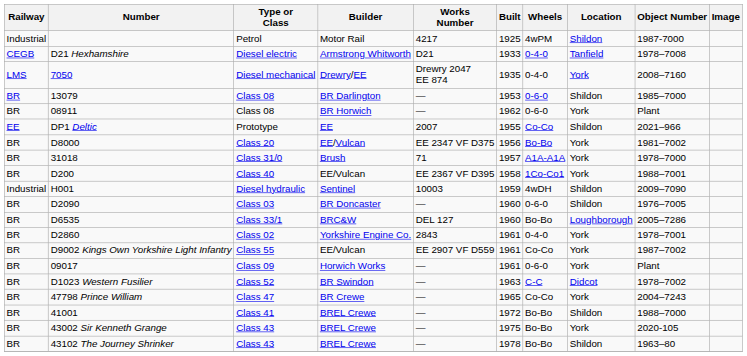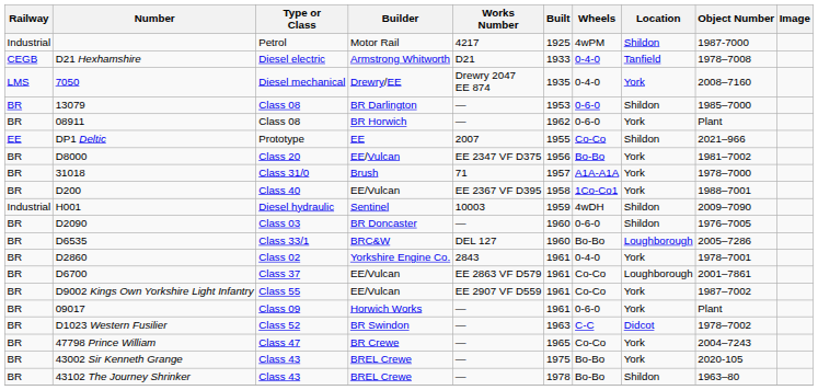 <table class="wikitable sortable">
 <tr>
 <th>Railway</th>
 <th>Number</th>
 <th>Type or <br>Class</th>
 <th>Builder</th>
 <th>Works<br>Number</th>
 <th>Built</th>
 <th>Wheels</th>
 <th>Location</th>
 <th>Object Number</th>
 <th>Image</th>
 </tr>
 <tr>
 <td>Industrial</td>
 <td></td>
 <td>Petrol</td>
 <td>Motor Rail</td>
 <td>4217</td>
 <td>1925</td>
 <td>4wPM</td>
 <td><a href='#'>Shildon</a></td>
 <td>1987-7000</td>
 <td></td>
 </tr>
 <tr>
 <td><a href='#'>CEGB</a></td>
 <td>D21 <em>Hexhamshire</em></td>
 <td><a href='#'>Diesel electric</a></td>
 <td><a href='#'>Armstrong Whitworth</a></td>
 <td>D21</td>
 <td>1933</td>
 <td><a href='#'>0-4-0</a></td>
 <td><a href='#'>Tanfield</a></td>
 <td>1978–7008</td>
 <td></td>
 </tr>
 <tr>
 <td><a href='#'>LMS</a></td>
 <td><a href='#'>7050</a></td>
 <td><a href='#'>Diesel mechanical</a></td>
 <td><a href='#'>Drewry</a>/<a href='#'>EE</a></td>
 <td>Drewry 2047<br>EE 874</td>
 <td>1935</td>
 <td>0-4-0</td>
 <td><a href='#'>York</a></td>
 <td>2008–7160</td>
 <td></td>
 </tr>
 <tr>
 <td><a href='#'>BR</a></td>
 <td>13079</td>
 <td><a href='#'>Class 08</a></td>
 <td><a href='#'>BR Darlington</a></td>
 <td>—</td>
 <td>1953</td>
 <td><a href='#'>0-6-0</a></td>
 <td>Shildon</td>
 <td>1985–7000</td>
 <td></td>
 </tr>
 <tr>
 <td>BR</td>
 <td>08911</td>
 <td>Class 08</td>
 <td><a href='#'>BR Horwich</a></td>
 <td>—</td>
 <td>1962</td>
 <td>0-6-0</td>
 <td>York</td>
 <td>Plant</td>
 <td></td>
 </tr>
 <tr>
 <td><a href='#'>EE</a></td>
 <td>DP1 <em><a href='#'>Deltic</a></em></td>
 <td>Prototype</td>
 <td><a href='#'>EE</a></td>
 <td>2007</td>
 <td>1955</td>
 <td><a href='#'>Co-Co</a></td>
 <td>Shildon</td>
 <td>2021–966</td>
 <td></td>
 </tr>
 <tr>
 <td>BR</td>
 <td>D8000</td>
 <td><a href='#'>Class 20</a></td>
 <td><a href='#'>EE</a>/<a href='#'>Vulcan</a></td>
 <td>EE 2347 VF D375</td>
 <td>1956</td>
 <td><a href='#'>Bo-Bo</a></td>
 <td>York</td>
 <td>1981–7002</td>
 <td></td>
 </tr>
 <tr>
 <td>BR</td>
 <td>31018</td>
 <td><a href='#'>Class 31/0</a></td>
 <td><a href='#'>Brush</a></td>
 <td>71</td>
 <td>1957</td>
 <td><a href='#'>A1A-A1A</a></td>
 <td>York</td>
 <td>1978–7000</td>
 <td></td>
 </tr>
 <tr>
 <td>BR</td>
 <td>D200</td>
 <td><a href='#'>Class 40</a></td>
 <td>EE/Vulcan</td>
 <td>EE 2367 VF D395</td>
 <td>1958</td>
 <td><a href='#'>1Co-Co1</a></td>
 <td>York</td>
 <td>1988–7001</td>
 <td></td>
 </tr>
 <tr>
 <td>Industrial</td>
 <td>H001</td>
 <td><a href='#'>Diesel hydraulic</a></td>
 <td><a href='#'>Sentinel</a></td>
 <td>10003</td>
 <td>1959</td>
 <td>4wDH</td>
 <td>Shildon</td>
 <td>2009–7090</td>
 <td></td>
 </tr>
 <tr>
 <td>BR</td>
 <td>D2090</td>
 <td><a href='#'>Class 03</a></td>
 <td><a href='#'>BR Doncaster</a></td>
 <td>—</td>
 <td>1960</td>
 <td>0-6-0</td>
 <td>Shildon</td>
 <td>1976–7005</td>
 <td></td>
 </tr>
 <tr>
 <td>BR</td>
 <td>D6535</td>
 <td><a href='#'>Class 33/1</a></td>
 <td><a href='#'>BRC&W</a></td>
 <td>DEL 127</td>
 <td>1960</td>
 <td>Bo-Bo</td>
 <td><a href='#'>Loughborough</a></td>
 <td>2005–7286</td>
 <td></td>
 </tr>
 <tr>
 <td>BR</td>
 <td>D2860</td>
 <td><a href='#'>Class 02</a></td>
 <td><a href='#'>Yorkshire Engine Co.</a></td>
 <td>2843</td>
 <td>1961</td>
 <td>0-4-0</td>
 <td>York</td>
 <td>1978–7001</td>
 <td></td>
 </tr>
 <tr>
 <td>BR</td>
+<td>D6700</td>
+<td><a href='#'>Class 37</a></td>
+<td>EE/Vulcan</td>
+<td>EE 2863 VF D579</td>
+<td>1961</td>
+<td>Co-Co</td>
+<td>Loughborough</td>
+<td>2001–7861</td>
+<td></td>
+</tr>
+<tr>
+<td>BR</td>
 <td>D9002 <em>Kings Own Yorkshire Light Infantry</em></td>
 <td><a href='#'>Class 55</a></td>
 <td>EE/Vulcan</td>
 <td>EE 2907 VF D559</td>
 <td>1961</td>
 <td>Co-Co</td>
 <td>York</td>
 <td>1987–7002</td>
 <td></td>
 </tr>
 <tr>
 <td>BR</td>
 <td>09017</td>
 <td><a href='#'>Class 09</a></td>
 <td><a href='#'>Horwich Works</a></td>
 <td>—</td>
 <td>1961</td>
 <td>0-6-0</td>
 <td>York</td>
 <td>Plant</td>
 <td></td>
 </tr>
 <tr>
 <td>BR</td>
 <td>D1023 <em>Western Fusilier</em></td>
 <td><a href='#'>Class 52</a></td>
 <td><a href='#'>BR Swindon</a></td>
 <td>—</td>
 <td>1963</td>
 <td><a href='#'>C-C</a></td>
 <td><a href='#'>Didcot</a></td>
 <td>1978–7002</td>
 <td></td>
 </tr>
 <tr>
 <td>BR</td>
 <td>47798 <em>Prince William</em></td>
 <td><a href='#'>Class 47</a></td>
 <td><a href='#'>BR Crewe</a></td>
 <td>—</td>
 <td>1965</td>
 <td>Co-Co</td>
 <td>York</td>
 <td>2004–7243</td>
 <td></td>
 </tr>
 <tr>
 <td>BR</td>
-<td>41001</td>
-<td><a href='#'>Class 41</a></td>
-<td><a href='#'>BREL Crewe</a></td>
-<td>—</td>
-<td>1972</td>
-<td>Bo-Bo</td>
-<td>Shildon</td>
-<td>1988–7000</td>
-<td></td>
-</tr>
-<tr>
-<td>BR</td>
 <td>43002 <em>Sir Kenneth Grange</em></td>
 <td><a href='#'>Class 43</a></td>
 <td><a href='#'>BREL Crewe</a></td>
 <td>—</td>
 <td>1975</td>
 <td>Bo-Bo</td>
 <td>York</td>
 <td>2020-105</td>
 <td></td>
 </tr>
 <tr>
 <td>BR</td>
 <td>43102 <em>The Journey Shrinker</em></td>
 <td><a href='#'>Class 43</a></td>
 <td><a href='#'>BREL Crewe</a></td>
 <td>—</td>
 <td>1978</td>
 <td>Bo-Bo</td>
 <td>Shildon</td>
 <td>1963–80</td>
 <td></td>
 </tr>
 <tr>
 </tr>
 </table>
